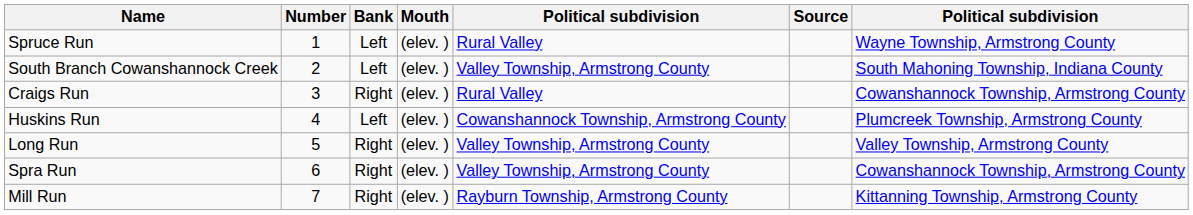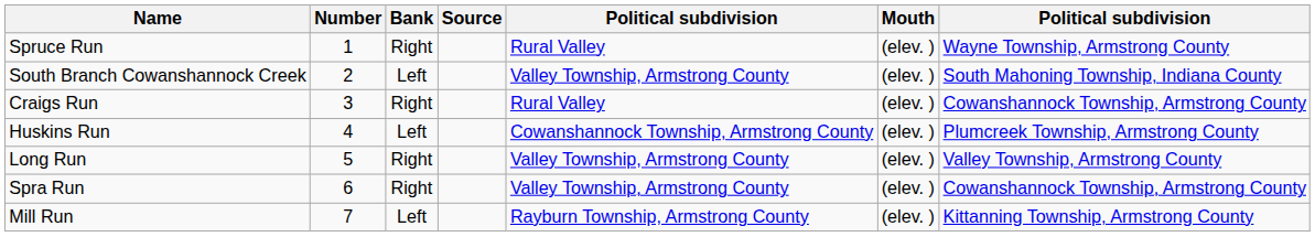 <table class="wikitable sortable">
 <tr>
 <th>Name</th>
 <th>Number</th>
 <th>Bank</th>
+<th>Source</th>
+<th>Political subdivision</th>
 <th>Mouth</th>
-<th>Political subdivision</th>
-<th>Source</th>
 <th>Political subdivision</th>
 </tr>
 <tr>
 <td>Spruce Run</td>
 <td style="text-align: center;">1</td>
-<td style="text-align: center;">Left</td>
+<td style="text-align: center;">Right</td>
+<td></td>
+<td><a href='#'>Rural Valley</a></td>
 <td> (elev. )</td>
-<td><a href='#'>Rural Valley</a></td>
-<td></td>
 <td><a href='#'>Wayne Township, Armstrong County</a></td>
 </tr>
 <tr>
 <td>South Branch Cowanshannock Creek</td>
 <td style="text-align: center;">2</td>
 <td style="text-align: center;">Left</td>
+<td></td>
+<td><a href='#'>Valley Township, Armstrong County</a></td>
 <td> (elev. )</td>
-<td><a href='#'>Valley Township, Armstrong County</a></td>
-<td></td>
 <td><a href='#'>South Mahoning Township, Indiana County</a></td>
 </tr>
 <tr>
 <td>Craigs Run</td>
 <td style="text-align: center;">3</td>
 <td style="text-align: center;">Right</td>
+<td></td>
+<td><a href='#'>Rural Valley</a></td>
 <td> (elev. )</td>
-<td><a href='#'>Rural Valley</a></td>
-<td></td>
 <td><a href='#'>Cowanshannock Township, Armstrong County</a></td>
 </tr>
 <tr>
 <td>Huskins Run</td>
 <td style="text-align: center;">4</td>
 <td style="text-align: center;">Left</td>
+<td></td>
+<td><a href='#'>Cowanshannock Township, Armstrong County</a></td>
 <td> (elev. )</td>
-<td><a href='#'>Cowanshannock Township, Armstrong County</a></td>
-<td></td>
 <td><a href='#'>Plumcreek Township, Armstrong County</a></td>
 </tr>
 <tr>
 <td>Long Run</td>
 <td style="text-align: center;">5</td>
 <td style="text-align: center;">Right</td>
+<td></td>
+<td><a href='#'>Valley Township, Armstrong County</a></td>
 <td> (elev. )</td>
-<td><a href='#'>Valley Township, Armstrong County</a></td>
-<td></td>
 <td><a href='#'>Valley Township, Armstrong County</a></td>
 </tr>
 <tr>
 <td>Spra Run</td>
 <td style="text-align: center;">6</td>
 <td style="text-align: center;">Right</td>
+<td></td>
+<td><a href='#'>Valley Township, Armstrong County</a></td>
 <td> (elev. )</td>
-<td><a href='#'>Valley Township, Armstrong County</a></td>
-<td></td>
 <td><a href='#'>Cowanshannock Township, Armstrong County</a></td>
 </tr>
 <tr>
 <td>Mill Run</td>
 <td style="text-align: center;">7</td>
-<td style="text-align: center;">Right</td>
+<td style="text-align: center;">Left</td>
+<td></td>
+<td><a href='#'>Rayburn Township, Armstrong County</a></td>
 <td> (elev. )</td>
-<td><a href='#'>Rayburn Township, Armstrong County</a></td>
-<td></td>
 <td><a href='#'>Kittanning Township, Armstrong County</a></td>
 </tr>
 </table>
